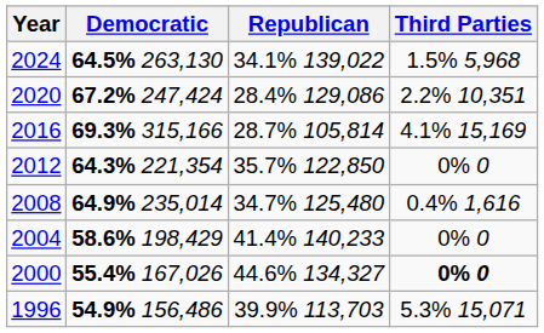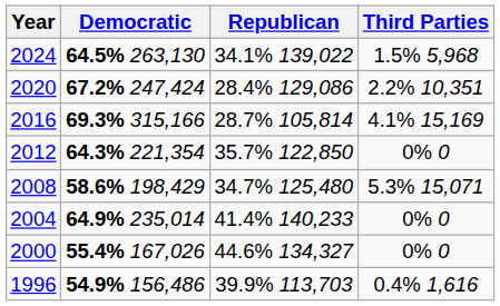 <table class="wikitable"  style="float:right; margin:1em; font-size:95%;">
 <tr style="background:lightgrey;">
 <th>Year</th>
 <th><a href='#'>Democratic</a></th>
 <th><a href='#'>Republican</a></th>
 <th><a href='#'>Third Parties</a></th>
 </tr>
 <tr>
 <td align="center" ><a href='#'>2024</a></td>
 <td align="center" ><strong>64.5%</strong> <em>263,130</em></td>
 <td align="center" >34.1% <em>139,022</em></td>
 <td align="center" >1.5% <em>5,968</em></td>
 </tr>
 <tr>
 <td align="center" ><a href='#'>2020</a></td>
 <td align="center" ><strong>67.2%</strong> <em>247,424</em></td>
 <td align="center" >28.4% <em>129,086</em></td>
 <td align="center" >2.2% <em>10,351</em></td>
 </tr>
 <tr>
 <td align="center" ><a href='#'>2016</a></td>
 <td align="center" ><strong>69.3%</strong> <em>315,166</em></td>
 <td align="center" >28.7% <em>105,814</em></td>
 <td align="center" >4.1% <em>15,169</em></td>
 </tr>
 <tr>
 <td align="center" ><a href='#'>2012</a></td>
 <td align="center" ><strong>64.3%</strong> <em>221,354</em></td>
 <td align="center" >35.7% <em>122,850</em></td>
 <td align="center" >0% <em>0</em></td>
 </tr>
 <tr>
 <td align="center" ><a href='#'>2008</a></td>
-<td align="center" ><strong>64.9%</strong> <em>235,014</em></td>
+<td align="center" ><strong>58.6%</strong> <em>198,429</em></td>
 <td align="center" >34.7% <em>125,480</em></td>
-<td align="center" >0.4% <em>1,616</em></td>
+<td align="center" >5.3% <em>15,071</em></td>
 </tr>
 <tr>
 <td align="center" ><a href='#'>2004</a></td>
-<td align="center" ><strong>58.6%</strong> <em>198,429</em></td>
+<td align="center" ><strong>64.9%</strong> <em>235,014</em></td>
 <td align="center" >41.4% <em>140,233</em></td>
 <td align="center" >0% <em>0</em></td>
 </tr>
 <tr>
 <td align="center" ><a href='#'>2000</a></td>
 <td align="center" ><strong>55.4%</strong> <em>167,026</em></td>
 <td align="center" >44.6% <em>134,327</em></td>
-<td align="center" ><strong>0% <em>0</em></strong></td>
+<td align="center" >0% <em>0</em></td>
 </tr>
 <tr>
 <td align="center" ><a href='#'>1996</a></td>
 <td align="center" ><strong>54.9%</strong> <em>156,486</em></td>
 <td align="center" >39.9% <em>113,703</em></td>
-<td align="center" >5.3% <em>15,071</em></td>
+<td align="center" >0.4% <em>1,616</em></td>
 </tr>
 </table>
